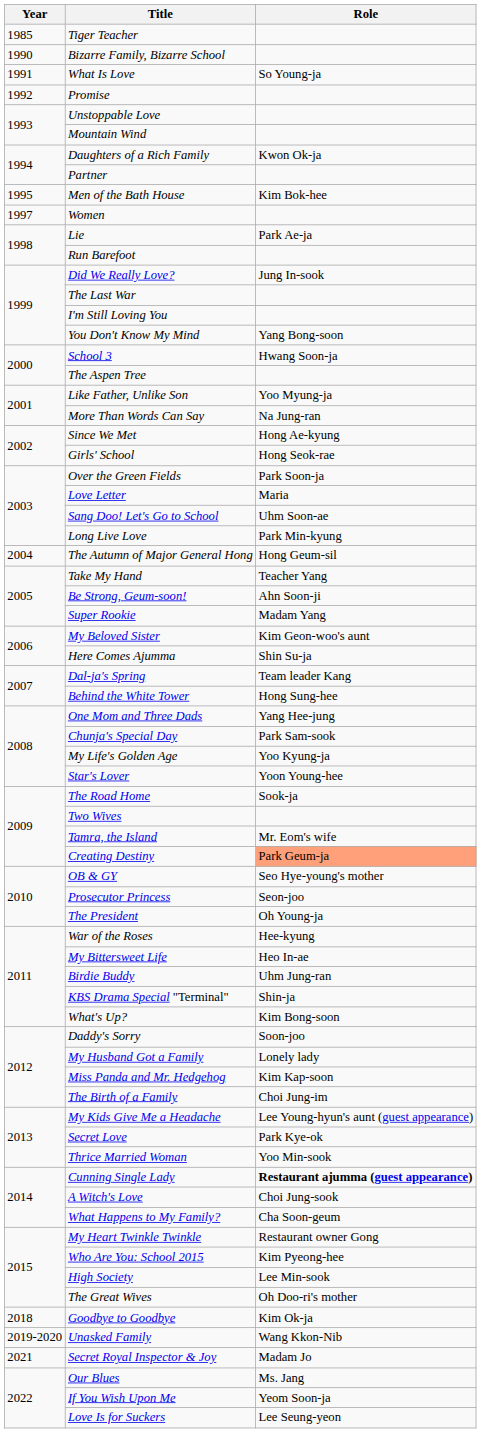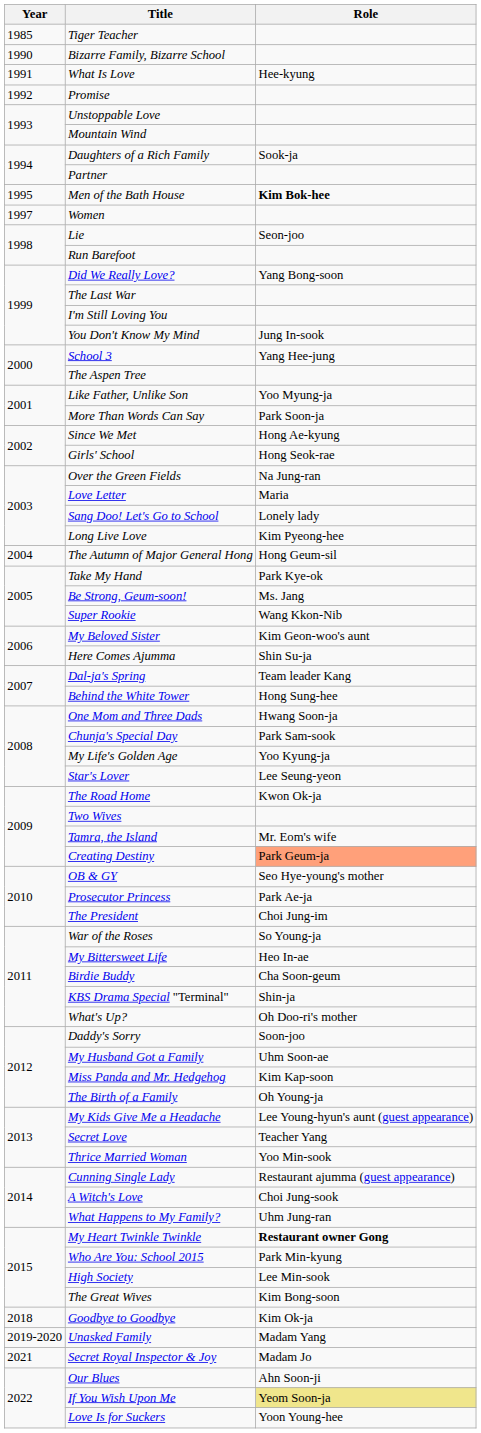 <table class="wikitable">
 <tr>
 <th>Year</th>
 <th>Title</th>
 <th>Role</th>
 </tr>
 <tr>
 <td>1985</td>
 <td><em>Tiger Teacher</em></td>
 <td></td>
 </tr>
 <tr>
 <td>1990</td>
 <td><em>Bizarre Family, Bizarre School</em></td>
 <td></td>
 </tr>
 <tr>
 <td>1991</td>
 <td><em>What Is Love</em></td>
-<td>So Young-ja</td>
+<td>Hee-kyung</td>
 </tr>
 <tr>
 <td>1992</td>
 <td><em>Promise</em></td>
 <td></td>
 </tr>
 <tr>
 <td rowspan=2>1993</td>
 <td><em>Unstoppable Love</em></td>
 <td></td>
 </tr>
 <tr>
 <td><em>Mountain Wind</em></td>
 <td></td>
 </tr>
 <tr>
 <td rowspan=2>1994</td>
 <td><em>Daughters of a Rich Family</em></td>
-<td>Kwon Ok-ja</td>
+<td>Sook-ja</td>
 </tr>
 <tr>
 <td><em>Partner</em></td>
 <td></td>
 </tr>
 <tr>
 <td>1995</td>
 <td><em>Men of the Bath House</em></td>
-<td>Kim Bok-hee</td>
+<td><strong>Kim Bok-hee</strong></td>
 </tr>
 <tr>
 <td>1997</td>
 <td><em>Women</em></td>
 <td></td>
 </tr>
 <tr>
 <td rowspan=2>1998</td>
 <td><em>Lie</em></td>
-<td>Park Ae-ja</td>
+<td>Seon-joo</td>
 </tr>
 <tr>
 <td><em>Run Barefoot</em></td>
 <td></td>
 </tr>
 <tr>
 <td rowspan=4>1999</td>
 <td><em><a href='#'>Did We Really Love?</a></em></td>
-<td>Jung In-sook</td>
+<td>Yang Bong-soon</td>
 </tr>
 <tr>
 <td><em>The Last War</em></td>
 <td></td>
 </tr>
 <tr>
 <td><em>I'm Still Loving You</em></td>
 <td></td>
 </tr>
 <tr>
 <td><em>You Don't Know My Mind</em></td>
-<td>Yang Bong-soon</td>
+<td>Jung In-sook</td>
 </tr>
 <tr>
 <td rowspan=2>2000</td>
 <td><em><a href='#'>School 3</a></em></td>
-<td>Hwang Soon-ja</td>
+<td>Yang Hee-jung</td>
 </tr>
 <tr>
 <td><em>The Aspen Tree</em></td>
 <td></td>
 </tr>
 <tr>
 <td rowspan=2>2001</td>
 <td><em>Like Father, Unlike Son</em></td>
 <td>Yoo Myung-ja</td>
 </tr>
 <tr>
 <td><em>More Than Words Can Say</em></td>
-<td>Na Jung-ran</td>
+<td>Park Soon-ja</td>
 </tr>
 <tr>
 <td rowspan=2>2002</td>
 <td><em>Since We Met</em></td>
 <td>Hong Ae-kyung</td>
 </tr>
 <tr>
 <td><em>Girls' School</em></td>
 <td>Hong Seok-rae</td>
 </tr>
 <tr>
 <td rowspan=4>2003</td>
 <td><em>Over the Green Fields</em></td>
-<td>Park Soon-ja</td>
+<td>Na Jung-ran</td>
 </tr>
 <tr>
 <td><em><a href='#'>Love Letter</a></em></td>
 <td>Maria</td>
 </tr>
 <tr>
 <td><em><a href='#'>Sang Doo! Let's Go to School</a></em></td>
-<td>Uhm Soon-ae</td>
+<td>Lonely lady</td>
 </tr>
 <tr>
 <td><em>Long Live Love</em></td>
-<td>Park Min-kyung</td>
+<td>Kim Pyeong-hee</td>
 </tr>
 <tr>
 <td>2004</td>
 <td><em>The Autumn of Major General Hong</em></td>
 <td>Hong Geum-sil</td>
 </tr>
 <tr>
 <td rowspan=3>2005</td>
 <td><em>Take My Hand</em></td>
-<td>Teacher Yang</td>
+<td>Park Kye-ok</td>
 </tr>
 <tr>
 <td><em><a href='#'>Be Strong, Geum-soon!</a></em></td>
-<td>Ahn Soon-ji</td>
+<td>Ms. Jang</td>
 </tr>
 <tr>
 <td><em><a href='#'>Super Rookie</a></em></td>
-<td>Madam Yang</td>
+<td>Wang Kkon-Nib</td>
 </tr>
 <tr>
 <td rowspan=2>2006</td>
 <td><em><a href='#'>My Beloved Sister</a></em></td>
 <td>Kim Geon-woo's aunt</td>
 </tr>
 <tr>
 <td><em>Here Comes Ajumma</em></td>
 <td>Shin Su-ja</td>
 </tr>
 <tr>
 <td rowspan=2>2007</td>
 <td><em><a href='#'>Dal-ja's Spring</a></em></td>
 <td>Team leader Kang</td>
 </tr>
 <tr>
 <td><em><a href='#'>Behind the White Tower</a></em></td>
 <td>Hong Sung-hee</td>
 </tr>
 <tr>
 <td rowspan=4>2008</td>
 <td><em><a href='#'>One Mom and Three Dads</a></em></td>
-<td>Yang Hee-jung</td>
+<td>Hwang Soon-ja</td>
 </tr>
 <tr>
 <td><em><a href='#'>Chunja's Special Day</a></em></td>
 <td>Park Sam-sook</td>
 </tr>
 <tr>
 <td><em>My Life's Golden Age</em> </td>
 <td>Yoo Kyung-ja</td>
 </tr>
 <tr>
 <td><em><a href='#'>Star's Lover</a></em></td>
-<td>Yoon Young-hee</td>
+<td>Lee Seung-yeon</td>
 </tr>
 <tr>
 <td rowspan=4>2009</td>
 <td><em><a href='#'>The Road Home</a></em></td>
-<td>Sook-ja</td>
+<td>Kwon Ok-ja</td>
 </tr>
 <tr>
 <td><em><a href='#'>Two Wives</a></em></td>
 <td></td>
 </tr>
 <tr>
 <td><em><a href='#'>Tamra, the Island</a></em></td>
 <td>Mr. Eom's wife</td>
 </tr>
 <tr>
 <td><em><a href='#'>Creating Destiny</a></em></td>
 <td style="background: lightsalmon;">Park Geum-ja</td>
 </tr>
 <tr>
 <td rowspan=3>2010</td>
 <td><em><a href='#'>OB & GY</a></em></td>
 <td>Seo Hye-young's mother</td>
 </tr>
 <tr>
 <td><em><a href='#'>Prosecutor Princess</a></em></td>
-<td>Seon-joo</td>
+<td>Park Ae-ja</td>
 </tr>
 <tr>
 <td><em><a href='#'>The President</a></em></td>
-<td>Oh Young-ja</td>
+<td>Choi Jung-im</td>
 </tr>
 <tr>
 <td rowspan=5>2011</td>
 <td><em>War of the Roses</em></td>
-<td>Hee-kyung</td>
+<td>So Young-ja</td>
 </tr>
 <tr>
 <td><em><a href='#'>My Bittersweet Life</a></em></td>
 <td>Heo In-ae</td>
 </tr>
 <tr>
 <td><em><a href='#'>Birdie Buddy</a></em></td>
-<td>Uhm Jung-ran</td>
+<td>Cha Soon-geum</td>
 </tr>
 <tr>
 <td><em><a href='#'>KBS Drama Special</a></em> "Terminal"</td>
 <td>Shin-ja</td>
 </tr>
 <tr>
 <td><em>What's Up?</em></td>
-<td>Kim Bong-soon</td>
+<td>Oh Doo-ri's mother</td>
 </tr>
 <tr>
 <td rowspan=4>2012</td>
 <td><em>Daddy's Sorry</em></td>
 <td>Soon-joo</td>
 </tr>
 <tr>
 <td><em><a href='#'>My Husband Got a Family</a></em></td>
-<td>Lonely lady</td>
+<td>Uhm Soon-ae</td>
 </tr>
 <tr>
 <td><em><a href='#'>Miss Panda and Mr. Hedgehog</a></em></td>
 <td>Kim Kap-soon</td>
 </tr>
 <tr>
 <td><em><a href='#'>The Birth of a Family</a></em></td>
-<td>Choi Jung-im</td>
+<td>Oh Young-ja</td>
 </tr>
 <tr>
 <td rowspan=3>2013</td>
 <td><em><a href='#'>My Kids Give Me a Headache</a></em></td>
 <td>Lee Young-hyun's aunt (<a href='#'>guest appearance</a>)</td>
 </tr>
 <tr>
 <td><em><a href='#'>Secret Love</a></em></td>
-<td>Park Kye-ok</td>
+<td>Teacher Yang</td>
 </tr>
 <tr>
 <td><em><a href='#'>Thrice Married Woman</a></em></td>
 <td>Yoo Min-sook</td>
 </tr>
 <tr>
 <td rowspan=3>2014</td>
 <td><em><a href='#'>Cunning Single Lady</a></em></td>
-<td><strong>Restaurant ajumma (<a href='#'>guest appearance</a>)</strong></td>
+<td>Restaurant ajumma (<a href='#'>guest appearance</a>)</td>
 </tr>
 <tr>
 <td><em><a href='#'>A Witch's Love</a></em></td>
 <td>Choi Jung-sook</td>
 </tr>
 <tr>
 <td><em><a href='#'>What Happens to My Family?</a></em></td>
-<td>Cha Soon-geum</td>
+<td>Uhm Jung-ran</td>
 </tr>
 <tr>
 <td rowspan=4>2015</td>
 <td><em><a href='#'>My Heart Twinkle Twinkle</a></em></td>
-<td>Restaurant owner Gong</td>
+<td><strong>Restaurant owner Gong</strong></td>
 </tr>
 <tr>
 <td><em><a href='#'>Who Are You: School 2015</a></em></td>
-<td>Kim Pyeong-hee</td>
+<td>Park Min-kyung</td>
 </tr>
 <tr>
 <td><em><a href='#'>High Society</a></em></td>
 <td>Lee Min-sook</td>
 </tr>
 <tr>
 <td><em>The Great Wives</em></td>
-<td>Oh Doo-ri's mother</td>
+<td>Kim Bong-soon</td>
 </tr>
 <tr>
 <td>2018</td>
 <td><em><a href='#'>Goodbye to Goodbye</a></em></td>
 <td>Kim Ok-ja</td>
 </tr>
 <tr>
 <td>2019-2020</td>
 <td><em><a href='#'>Unasked Family</a></em></td>
-<td>Wang Kkon-Nib</td>
+<td>Madam Yang</td>
 </tr>
 <tr>
 <td>2021</td>
 <td><em><a href='#'>Secret Royal Inspector & Joy</a></em></td>
 <td>Madam Jo</td>
 </tr>
 <tr>
 <td rowspan=3>2022</td>
 <td><em><a href='#'>Our Blues</a></em></td>
-<td>Ms. Jang</td>
+<td>Ahn Soon-ji</td>
 </tr>
 <tr>
 <td><em><a href='#'>If You Wish Upon Me</a></em></td>
-<td>Yeom Soon-ja</td>
+<td style="background: khaki;">Yeom Soon-ja</td>
 </tr>
 <tr>
 <td><em><a href='#'>Love Is for Suckers</a></em></td>
-<td>Lee Seung-yeon</td>
+<td>Yoon Young-hee</td>
 </tr>
 </table>
